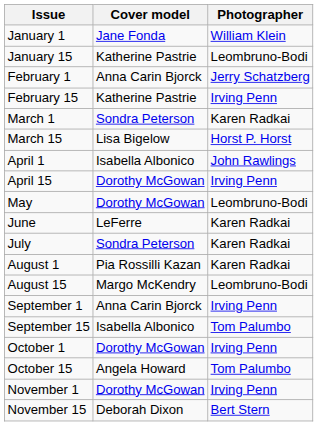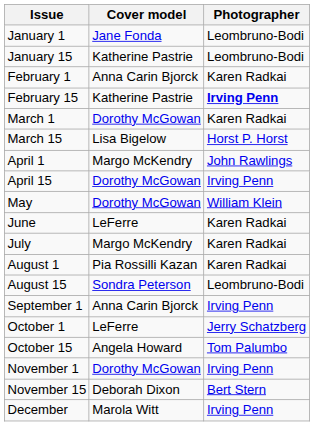 <table class="sortable wikitable">
 <tr>
 <th>Issue</th>
 <th>Cover model</th>
 <th>Photographer</th>
 </tr>
 <tr>
 <td>January 1</td>
 <td><a href='#'>Jane Fonda</a></td>
-<td><a href='#'>William Klein</a></td>
+<td>Leombruno-Bodi</td>
 </tr>
 <tr>
 <td>January 15</td>
 <td>Katherine Pastrie</td>
 <td>Leombruno-Bodi</td>
 </tr>
 <tr>
 <td>February 1</td>
 <td>Anna Carin Bjorck</td>
-<td><a href='#'>Jerry Schatzberg</a></td>
+<td>Karen Radkai</td>
 </tr>
 <tr>
 <td>February 15</td>
 <td>Katherine Pastrie</td>
-<td><a href='#'>Irving Penn</a></td>
+<td><strong><a href='#'>Irving Penn</a></strong></td>
 </tr>
 <tr>
 <td>March 1</td>
-<td><a href='#'>Sondra Peterson</a></td>
+<td><a href='#'>Dorothy McGowan</a></td>
 <td>Karen Radkai</td>
 </tr>
 <tr>
 <td>March 15</td>
 <td>Lisa Bigelow</td>
 <td><a href='#'>Horst P. Horst</a></td>
 </tr>
 <tr>
 <td>April 1</td>
-<td>Isabella Albonico</td>
+<td>Margo McKendry</td>
 <td><a href='#'>John Rawlings</a></td>
 </tr>
 <tr>
 <td>April 15</td>
 <td><a href='#'>Dorothy McGowan</a></td>
 <td><a href='#'>Irving Penn</a></td>
 </tr>
 <tr>
 <td>May</td>
 <td><a href='#'>Dorothy McGowan</a></td>
-<td>Leombruno-Bodi</td>
+<td><a href='#'>William Klein</a></td>
 </tr>
 <tr>
 <td>June</td>
 <td>LeFerre</td>
 <td>Karen Radkai</td>
 </tr>
 <tr>
 <td>July</td>
-<td><a href='#'>Sondra Peterson</a></td>
+<td>Margo McKendry</td>
 <td>Karen Radkai</td>
 </tr>
 <tr>
 <td>August 1</td>
 <td>Pia Rossilli Kazan</td>
 <td>Karen Radkai</td>
 </tr>
 <tr>
 <td>August 15</td>
-<td>Margo McKendry</td>
+<td><a href='#'>Sondra Peterson</a></td>
 <td>Leombruno-Bodi</td>
 </tr>
 <tr>
 <td>September 1</td>
 <td>Anna Carin Bjorck</td>
 <td><a href='#'>Irving Penn</a></td>
 </tr>
 <tr>
-<td>September 15</td>
-<td>Isabella Albonico</td>
-<td><a href='#'>Tom Palumbo</a></td>
-</tr>
-<tr>
 <td>October 1</td>
-<td><a href='#'>Dorothy McGowan</a></td>
-<td><a href='#'>Irving Penn</a></td>
+<td>LeFerre</td>
+<td><a href='#'>Jerry Schatzberg</a></td>
 </tr>
 <tr>
 <td>October 15</td>
 <td>Angela Howard</td>
 <td><a href='#'>Tom Palumbo</a></td>
 </tr>
 <tr>
 <td>November 1</td>
 <td><a href='#'>Dorothy McGowan</a></td>
 <td><a href='#'>Irving Penn</a></td>
 </tr>
 <tr>
 <td>November 15</td>
 <td>Deborah Dixon</td>
 <td><a href='#'>Bert Stern</a></td>
 </tr>
+<tr>
+<td>December</td>
+<td>Marola Witt</td>
+<td><a href='#'>Irving Penn</a></td>
+</tr>
 </table>
